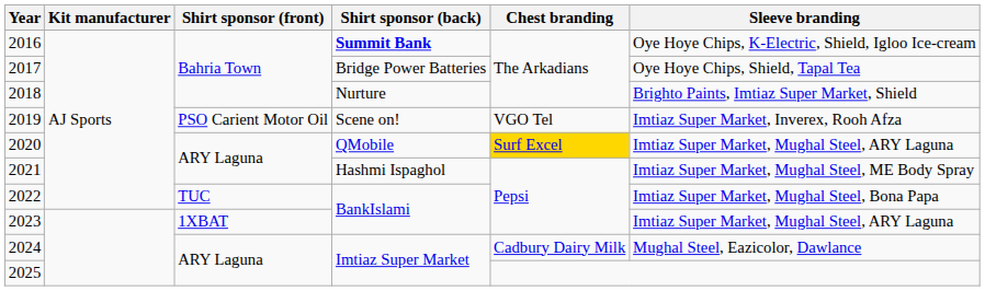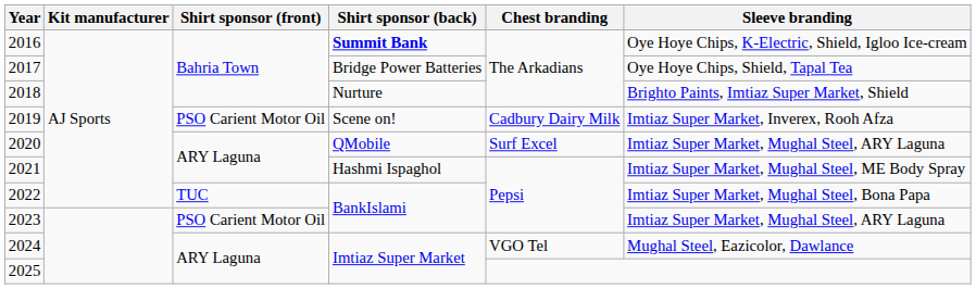 <table class="wikitable">
 <tr>
 <th>Year</th>
 <th>Kit manufacturer</th>
 <th>Shirt sponsor (front)</th>
 <th>Shirt sponsor (back)</th>
 <th>Chest branding</th>
 <th>Sleeve branding</th>
 </tr>
 <tr>
 <td>2016</td>
 <td rowspan="7">AJ Sports</td>
 <td rowspan="3"><a href='#'>Bahria Town</a></td>
 <td><strong><a href='#'>Summit Bank</a></strong></td>
 <td rowspan="3">The Arkadians</td>
 <td>Oye Hoye Chips, <a href='#'>K-Electric</a>, Shield, Igloo Ice-cream</td>
 </tr>
 <tr>
 <td>2017</td>
 <td>Bridge Power Batteries</td>
 <td>Oye Hoye Chips, Shield, <a href='#'>Tapal Tea</a></td>
 </tr>
 <tr>
 <td>2018</td>
 <td>Nurture</td>
 <td><a href='#'>Brighto Paints</a>, <a href='#'>Imtiaz Super Market</a>, Shield</td>
 </tr>
 <tr>
 <td>2019</td>
 <td><a href='#'>PSO</a> Carient Motor Oil</td>
 <td>Scene on!</td>
-<td>VGO Tel</td>
+<td><a href='#'>Cadbury Dairy Milk</a></td>
 <td><a href='#'>Imtiaz Super Market</a>, Inverex, Rooh Afza</td>
 </tr>
 <tr>
 <td>2020</td>
 <td rowspan="2">ARY Laguna</td>
 <td><a href='#'>QMobile</a></td>
-<td style="background: gold;"><a href='#'>Surf Excel</a></td>
+<td><a href='#'>Surf Excel</a></td>
 <td><a href='#'>Imtiaz Super Market</a>, <a href='#'>Mughal Steel</a>, ARY Laguna</td>
 </tr>
 <tr>
 <td>2021</td>
 <td>Hashmi Ispaghol</td>
 <td rowspan="3"><a href='#'>Pepsi</a></td>
 <td><a href='#'>Imtiaz Super Market</a>, <a href='#'>Mughal Steel</a>, ME Body Spray</td>
 </tr>
 <tr>
 <td>2022</td>
 <td><a href='#'>TUC</a></td>
 <td rowspan="2"><a href='#'>BankIslami</a></td>
 <td><a href='#'>Imtiaz Super Market</a>, <a href='#'>Mughal Steel</a>, Bona Papa</td>
 </tr>
 <tr>
 <td>2023</td>
 <td rowspan=3></td>
-<td><a href='#'>1XBAT</a></td>
+<td><a href='#'>PSO</a> Carient Motor Oil</td>
 <td><a href='#'>Imtiaz Super Market</a>, <a href='#'>Mughal Steel</a>, ARY Laguna</td>
 </tr>
 <tr>
 <td>2024</td>
 <td rowspan="2">ARY Laguna</td>
 <td rowspan="2"><a href='#'>Imtiaz Super Market</a></td>
-<td><a href='#'>Cadbury Dairy Milk</a></td>
+<td>VGO Tel</td>
 <td><a href='#'>Mughal Steel</a>, Eazicolor, <a href='#'>Dawlance</a></td>
 </tr>
 <tr>
 <td>2025</td>
 </tr>
 </table>
